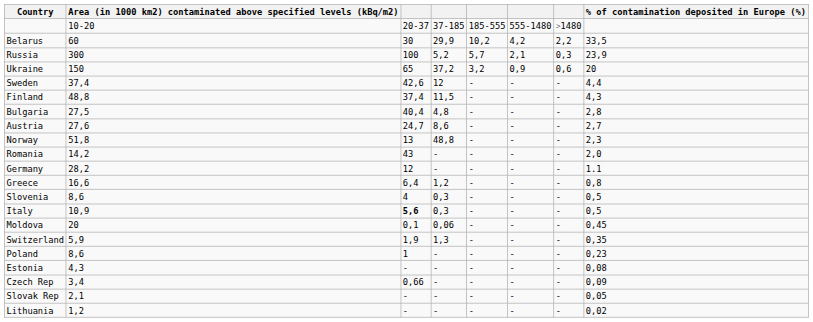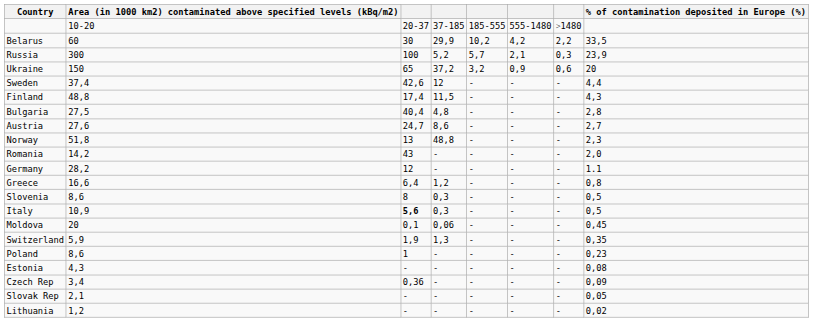 <table class="wikitable">
 <tr>
 <th>Country</th>
 <th>Area (in 1000 km2) contaminated above specified levels (kBq/m2)</th>
 <th></th>
 <th></th>
 <th></th>
 <th></th>
 <th></th>
 <th>% of contamination deposited in Europe (%)</th>
 </tr>
 <tr>
 <td></td>
 <td>10-20</td>
 <td>20-37</td>
 <td>37-185</td>
 <td>185-555</td>
 <td>555-1480</td>
 <td>˃1480</td>
 <td></td>
 </tr>
 <tr>
 <td>Belarus</td>
 <td>60</td>
 <td>30</td>
 <td>29,9</td>
 <td>10,2</td>
 <td>4,2</td>
 <td>2,2</td>
 <td>33,5</td>
 </tr>
 <tr>
 <td>Russia</td>
 <td>300</td>
 <td>100</td>
 <td>5,2</td>
 <td>5,7</td>
 <td>2,1</td>
 <td>0,3</td>
 <td>23,9</td>
 </tr>
 <tr>
 <td>Ukraine</td>
 <td>150</td>
 <td>65</td>
 <td>37,2</td>
 <td>3,2</td>
 <td>0,9</td>
 <td>0,6</td>
 <td>20</td>
 </tr>
 <tr>
 <td>Sweden</td>
 <td>37,4</td>
 <td>42,6</td>
 <td>12</td>
 <td>-</td>
 <td>-</td>
 <td>-</td>
 <td>4,4</td>
 </tr>
 <tr>
 <td>Finland</td>
 <td>48,8</td>
-<td>37,4</td>
+<td>17,4</td>
 <td>11,5</td>
 <td>-</td>
 <td>-</td>
 <td>-</td>
 <td>4,3</td>
 </tr>
 <tr>
 <td>Bulgaria</td>
 <td>27,5</td>
 <td>40,4</td>
 <td>4,8</td>
 <td>-</td>
 <td>-</td>
 <td>-</td>
 <td>2,8</td>
 </tr>
 <tr>
 <td>Austria</td>
 <td>27,6</td>
 <td>24,7</td>
 <td>8,6</td>
 <td>-</td>
 <td>-</td>
 <td>-</td>
 <td>2,7</td>
 </tr>
 <tr>
 <td>Norway</td>
 <td>51,8</td>
 <td>13</td>
 <td>48,8</td>
 <td>-</td>
 <td>-</td>
 <td>-</td>
 <td>2,3</td>
 </tr>
 <tr>
 <td>Romania</td>
 <td>14,2</td>
 <td>43</td>
 <td>-</td>
 <td>-</td>
 <td>-</td>
 <td>-</td>
 <td>2,0</td>
 </tr>
 <tr>
 <td>Germany</td>
 <td>28,2</td>
 <td>12</td>
 <td>-</td>
 <td>-</td>
 <td>-</td>
 <td>-</td>
 <td>1.1</td>
 </tr>
 <tr>
 <td>Greece</td>
 <td>16,6</td>
 <td>6,4</td>
 <td>1,2</td>
 <td>-</td>
 <td>-</td>
 <td>-</td>
 <td>0,8</td>
 </tr>
 <tr>
 <td>Slovenia</td>
 <td>8,6</td>
-<td>4</td>
+<td>8</td>
 <td>0,3</td>
 <td>-</td>
 <td>-</td>
 <td>-</td>
 <td>0,5</td>
 </tr>
 <tr>
 <td>Italy</td>
 <td>10,9</td>
 <td><strong>5,6</strong></td>
 <td>0,3</td>
 <td>-</td>
 <td>-</td>
 <td>-</td>
 <td>0,5</td>
 </tr>
 <tr>
 <td>Moldova</td>
 <td>20</td>
 <td>0,1</td>
 <td>0,06</td>
 <td>-</td>
 <td>-</td>
 <td>-</td>
 <td>0,45</td>
 </tr>
 <tr>
 <td>Switzerland</td>
 <td>5,9</td>
 <td>1,9</td>
 <td>1,3</td>
 <td>-</td>
 <td>-</td>
 <td>-</td>
 <td>0,35</td>
 </tr>
 <tr>
 <td>Poland</td>
 <td>8,6</td>
 <td>1</td>
 <td>-</td>
 <td>-</td>
 <td>-</td>
 <td>-</td>
 <td>0,23</td>
 </tr>
 <tr>
 <td>Estonia</td>
 <td>4,3</td>
 <td>-</td>
 <td>-</td>
 <td>-</td>
 <td>-</td>
 <td>-</td>
 <td>0,08</td>
 </tr>
 <tr>
 <td>Czech Rep</td>
 <td>3,4</td>
-<td>0,66</td>
+<td>0,36</td>
 <td>-</td>
 <td>-</td>
 <td>-</td>
 <td>-</td>
 <td>0,09</td>
 </tr>
 <tr>
 <td>Slovak Rep</td>
 <td>2,1</td>
 <td>-</td>
 <td>-</td>
 <td>-</td>
 <td>-</td>
 <td>-</td>
 <td>0,05</td>
 </tr>
 <tr>
 <td>Lithuania</td>
 <td>1,2</td>
 <td>-</td>
 <td>-</td>
 <td>-</td>
 <td>-</td>
 <td>-</td>
 <td>0,02</td>
 </tr>
 </table>
